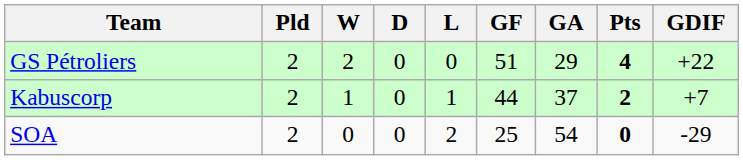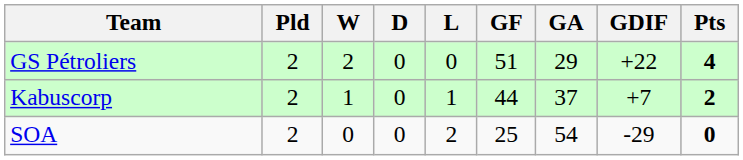 <table class=wikitable style="text-align:center" width=500>
 <tr>
 <th width=25%>Team</th>
 <th width=5%>Pld</th>
 <th width=5%>W</th>
 <th width=5%>D</th>
 <th width=5%>L</th>
 <th width=5%>GF</th>
 <th width=5%>GA</th>
+<th width=5%>GDIF</th>
 <th width=5%>Pts</th>
-<th width=5%>GDIF</th>
 </tr>
 <tr bgcolor=#ccffcc>
 <td align="left"> <a href='#'>GS Pétroliers</a></td>
 <td>2</td>
 <td>2</td>
 <td>0</td>
 <td>0</td>
 <td>51</td>
 <td>29</td>
+<td>+22</td>
 <td><strong>4</strong></td>
-<td>+22</td>
 </tr>
 <tr bgcolor=#ccffcc>
 <td align="left"> <a href='#'>Kabuscorp</a></td>
 <td>2</td>
 <td>1</td>
 <td>0</td>
 <td>1</td>
 <td>44</td>
 <td>37</td>
+<td>+7</td>
 <td><strong>2</strong></td>
-<td>+7</td>
 </tr>
 <tr>
 <td align="left"> <a href='#'>SOA</a></td>
 <td>2</td>
 <td>0</td>
 <td>0</td>
 <td>2</td>
 <td>25</td>
 <td>54</td>
+<td>-29</td>
 <td><strong>0</strong></td>
-<td>-29</td>
 </tr>
 </table>
